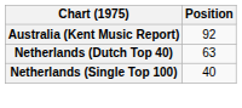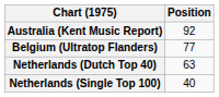 <table class="wikitable sortable plainrowheaders" style="text-align:center">
 <tr>
 <th>Chart (1975)</th>
 <th>Position</th>
 </tr>
 <tr>
 <th scope="row">Australia (Kent Music Report)</th>
 <td>92</td>
 </tr>
 <tr>
+<th scope="row">Belgium (Ultratop Flanders)</th>
+<td>77</td>
+</tr>
+<tr>
 <th scope="row">Netherlands (Dutch Top 40)</th>
 <td>63</td>
 </tr>
 <tr>
 <th scope="row">Netherlands (Single Top 100)</th>
 <td>40</td>
 </tr>
 </table>
